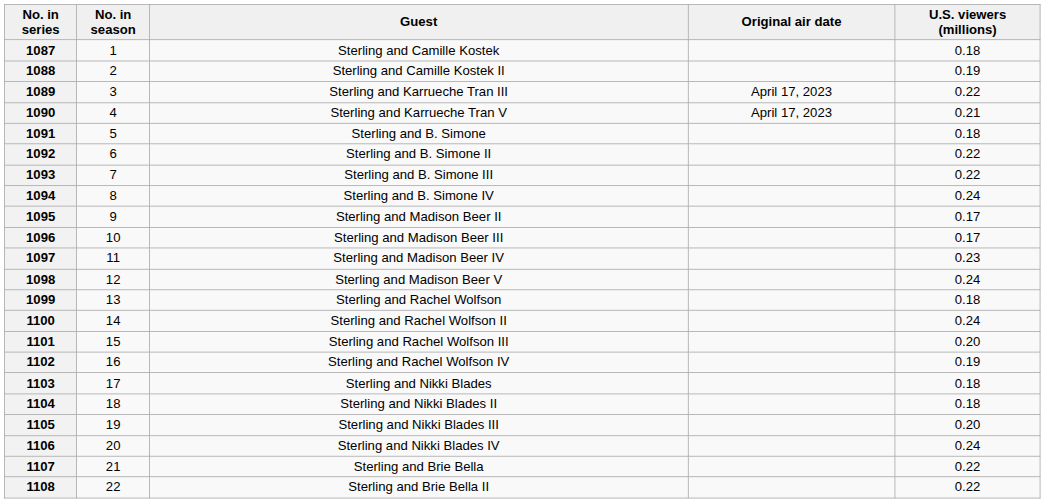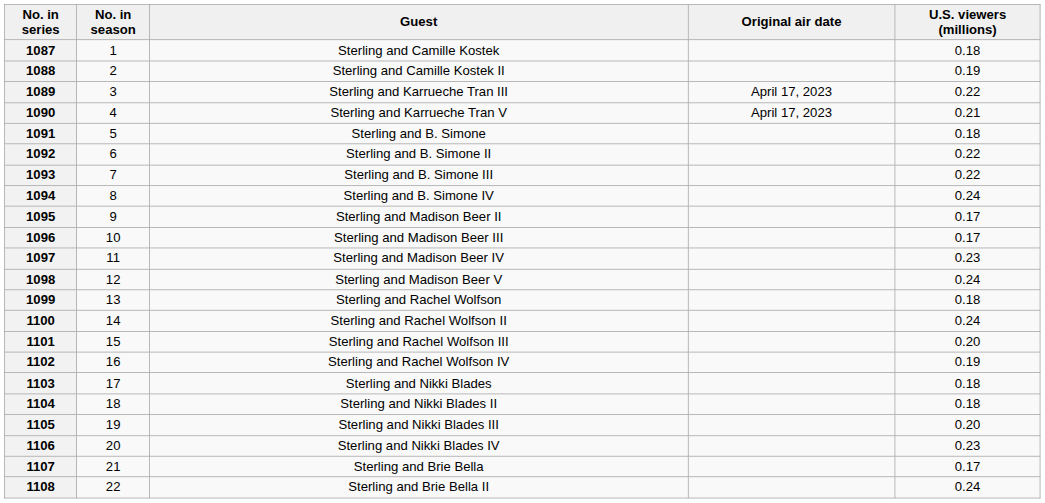 <table class="wikitable plainrowheaders" style="width:100%;text-align: center">
 <tr>
 <th scope="col" style="background-color: #F0F0F0; color: #000000;" width=7%>No. in<br>series</th>
 <th scope="col" style="background-color: #F0F0F0; color: #000000;" width=7%>No. in<br>season</th>
 <th scope="col" style="background-color: #F0F0F0; color: #000000;">Guest</th>
 <th scope="col" style="background-color: #F0F0F0; color: #000000;" width=20%>Original air date</th>
 <th scope="col" style="background-color: #F0F0F0; color: #000000;" width=14%>U.S. viewers<br>(millions)</th>
 </tr>
 <tr>
 <th>1087</th>
 <td>1</td>
 <td>Sterling and Camille Kostek</td>
 <td></td>
 <td>0.18</td>
 </tr>
 <tr>
 <th>1088</th>
 <td>2</td>
 <td>Sterling and Camille Kostek II</td>
 <td></td>
 <td>0.19</td>
 </tr>
 <tr>
 <th>1089</th>
 <td>3</td>
 <td>Sterling and Karrueche Tran III</td>
 <td>April 17, 2023</td>
 <td>0.22</td>
 </tr>
 <tr>
 <th>1090</th>
 <td>4</td>
 <td>Sterling and Karrueche Tran V</td>
 <td>April 17, 2023</td>
 <td>0.21</td>
 </tr>
 <tr>
 <th>1091</th>
 <td>5</td>
 <td>Sterling and B. Simone</td>
 <td></td>
 <td>0.18</td>
 </tr>
 <tr>
 <th>1092</th>
 <td>6</td>
 <td>Sterling and B. Simone II</td>
 <td></td>
 <td>0.22</td>
 </tr>
 <tr>
 <th>1093</th>
 <td>7</td>
 <td>Sterling and B. Simone III</td>
 <td></td>
 <td>0.22</td>
 </tr>
 <tr>
 <th>1094</th>
 <td>8</td>
 <td>Sterling and B. Simone IV</td>
 <td></td>
 <td>0.24</td>
 </tr>
 <tr>
 <th>1095</th>
 <td>9</td>
 <td>Sterling and Madison Beer II</td>
 <td></td>
 <td>0.17</td>
 </tr>
 <tr>
 <th>1096</th>
 <td>10</td>
 <td>Sterling and Madison Beer III</td>
 <td></td>
 <td>0.17</td>
 </tr>
 <tr>
 <th>1097</th>
 <td>11</td>
 <td>Sterling and Madison Beer IV</td>
 <td></td>
 <td>0.23</td>
 </tr>
 <tr>
 <th>1098</th>
 <td>12</td>
 <td>Sterling and Madison Beer V</td>
 <td></td>
 <td>0.24</td>
 </tr>
 <tr>
 <th>1099</th>
 <td>13</td>
 <td>Sterling and Rachel Wolfson</td>
 <td></td>
 <td>0.18</td>
 </tr>
 <tr>
 <th>1100</th>
 <td>14</td>
 <td>Sterling and Rachel Wolfson II</td>
 <td></td>
 <td>0.24</td>
 </tr>
 <tr>
 <th>1101</th>
 <td>15</td>
 <td>Sterling and Rachel Wolfson III</td>
 <td></td>
 <td>0.20</td>
 </tr>
 <tr>
 <th>1102</th>
 <td>16</td>
 <td>Sterling and Rachel Wolfson IV</td>
 <td></td>
 <td>0.19</td>
 </tr>
 <tr>
 <th>1103</th>
 <td>17</td>
 <td>Sterling and Nikki Blades</td>
 <td></td>
 <td>0.18</td>
 </tr>
 <tr>
 <th>1104</th>
 <td>18</td>
 <td>Sterling and Nikki Blades II</td>
 <td></td>
 <td>0.18</td>
 </tr>
 <tr>
 <th>1105</th>
 <td>19</td>
 <td>Sterling and Nikki Blades III</td>
 <td></td>
 <td>0.20</td>
 </tr>
 <tr>
 <th>1106</th>
 <td>20</td>
 <td>Sterling and Nikki Blades IV</td>
 <td></td>
-<td>0.24</td>
+<td>0.23</td>
 </tr>
 <tr>
 <th>1107</th>
 <td>21</td>
 <td>Sterling and Brie Bella</td>
 <td></td>
-<td>0.22</td>
+<td>0.17</td>
 </tr>
 <tr>
 <th>1108</th>
 <td>22</td>
 <td>Sterling and Brie Bella II</td>
 <td></td>
-<td>0.22</td>
+<td>0.24</td>
 </tr>
 </table>
